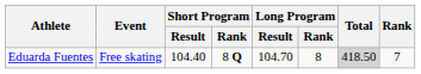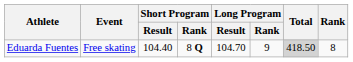 <table class="wikitable" border="1" style="font-size:90%">
 <tr>
 <th rowspan=2>Athlete</th>
 <th rowspan=2>Event</th>
 <th colspan=2>Short Program</th>
 <th colspan=2>Long Program</th>
 <th rowspan=2>Total</th>
 <th rowspan=2>Rank</th>
 </tr>
 <tr>
 <th>Result</th>
 <th>Rank</th>
 <th>Result</th>
 <th>Rank</th>
 </tr>
 <tr align=center>
 <td align=left><a href='#'>Eduarda Fuentes</a></td>
 <td align=left><a href='#'>Free skating</a></td>
 <td>104.40</td>
 <td>8 <strong>Q</strong></td>
 <td>104.70</td>
+<td>9</td>
+<td style="background: lightgrey;">418.50</td>
 <td>8</td>
-<td style="background: lightgrey;">418.50</td>
-<td>7</td>
 </tr>
 </table>
